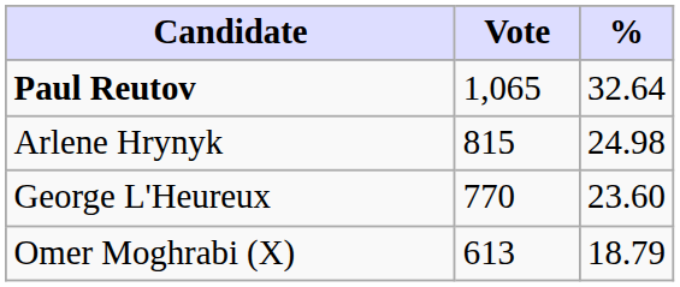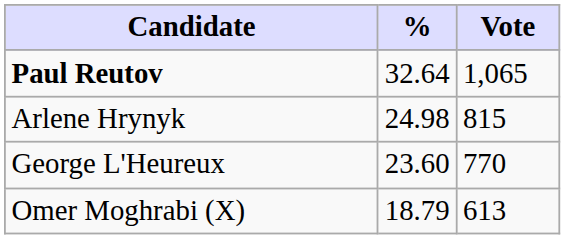 <table class="wikitable">
 <tr>
 <th style="background:#ddf; width:200px;">Candidate</th>
+<th style="background:#ddf; width:30px;">%</th>
 <th style="background:#ddf; width:50px;">Vote</th>
-<th style="background:#ddf; width:30px;">%</th>
 </tr>
 <tr>
 <td><strong>Paul Reutov</strong></td>
+<td>32.64</td>
 <td>1,065</td>
-<td>32.64</td>
 </tr>
 <tr>
 <td>Arlene Hrynyk</td>
+<td>24.98</td>
 <td>815</td>
-<td>24.98</td>
 </tr>
 <tr>
 <td>George L'Heureux</td>
+<td>23.60</td>
 <td>770</td>
-<td>23.60</td>
 </tr>
 <tr>
 <td>Omer Moghrabi (X)</td>
+<td>18.79</td>
 <td>613</td>
-<td>18.79</td>
 </tr>
 </table>
